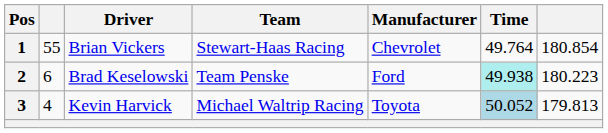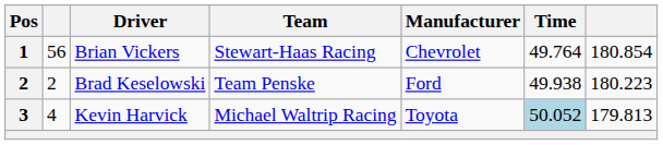 <table class="wikitable" style="font-size:95%">
 <tr>
 <th>Pos</th>
 <th></th>
 <th>Driver</th>
 <th>Team</th>
 <th>Manufacturer</th>
 <th>Time</th>
 <th></th>
 </tr>
 <tr>
 <th>1</th>
-<td>55</td>
+<td>56</td>
 <td><a href='#'>Brian Vickers</a></td>
 <td><a href='#'>Stewart-Haas Racing</a></td>
 <td><a href='#'>Chevrolet</a></td>
 <td>49.764</td>
 <td>180.854</td>
 </tr>
 <tr>
 <th>2</th>
-<td>6</td>
+<td>2</td>
 <td><a href='#'>Brad Keselowski</a></td>
 <td><a href='#'>Team Penske</a></td>
 <td><a href='#'>Ford</a></td>
-<td style="background: paleturquoise;">49.938</td>
+<td>49.938</td>
 <td>180.223</td>
 </tr>
 <tr>
 <th>3</th>
 <td>4</td>
 <td><a href='#'>Kevin Harvick</a></td>
 <td><a href='#'>Michael Waltrip Racing</a></td>
 <td><a href='#'>Toyota</a></td>
 <td style="background: lightblue;">50.052</td>
 <td>179.813</td>
 </tr>
 <tr>
 <th colspan="7"></th>
 </tr>
 </table>
